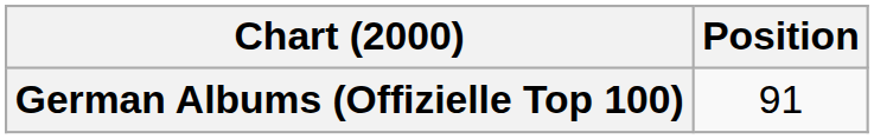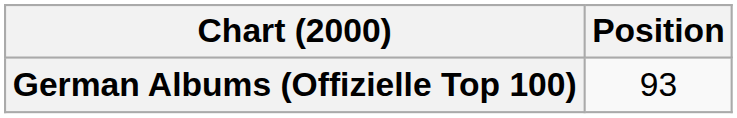 <table class="wikitable plainrowheaders" style="text-align:center">
 <tr>
 <th scope="col">Chart (2000)</th>
 <th scope="col">Position</th>
 </tr>
 <tr>
 <th scope="row">German Albums (Offizielle Top 100)</th>
-<td>91</td>
+<td>93</td>
 </tr>
 </table>
